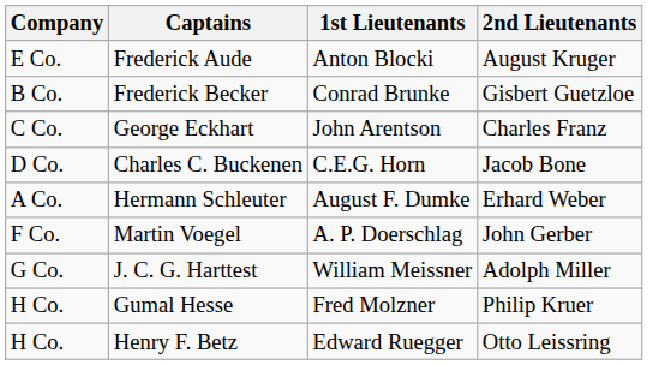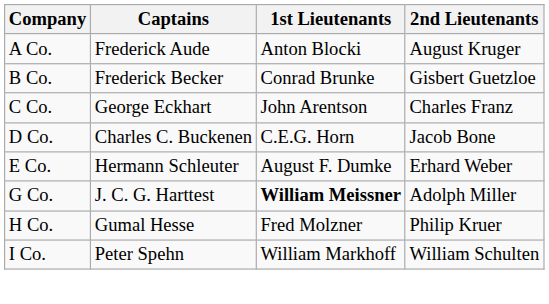 <table class="wikitable">
 <tr>
 <th>Company</th>
 <th>Captains</th>
 <th>1st Lieutenants</th>
 <th>2nd Lieutenants</th>
 </tr>
 <tr>
-<td>E Co.</td>
+<td>A Co.</td>
 <td>Frederick Aude</td>
 <td>Anton Blocki</td>
 <td>August Kruger</td>
 </tr>
 <tr>
 <td>B Co.</td>
 <td>Frederick Becker</td>
 <td>Conrad Brunke</td>
 <td>Gisbert Guetzloe</td>
 </tr>
 <tr>
 <td>C Co.</td>
 <td>George Eckhart</td>
 <td>John Arentson</td>
 <td>Charles Franz</td>
 </tr>
 <tr>
 <td>D Co.</td>
 <td>Charles C. Buckenen</td>
 <td>C.E.G. Horn</td>
 <td>Jacob Bone</td>
 </tr>
 <tr>
-<td>A Co.</td>
+<td>E Co.</td>
 <td>Hermann Schleuter</td>
 <td>August F. Dumke</td>
 <td>Erhard Weber</td>
 </tr>
 <tr>
-<td>F Co.</td>
-<td>Martin Voegel</td>
-<td>A. P. Doerschlag</td>
-<td>John Gerber</td>
-</tr>
-<tr>
 <td>G Co.</td>
 <td>J. C. G. Harttest</td>
-<td>William Meissner</td>
+<td><strong>William Meissner</strong></td>
 <td>Adolph Miller</td>
 </tr>
 <tr>
 <td>H Co.</td>
 <td>Gumal Hesse</td>
 <td>Fred Molzner</td>
 <td>Philip Kruer</td>
 </tr>
 <tr>
-<td>H Co.</td>
-<td>Henry F. Betz</td>
-<td>Edward Ruegger</td>
-<td>Otto Leissring</td>
+<td>I Co.</td>
+<td>Peter Spehn</td>
+<td>William Markhoff</td>
+<td>William Schulten</td>
 </tr>
 </table>
